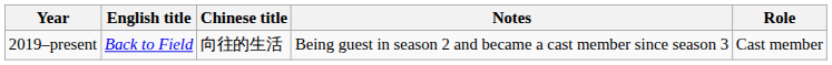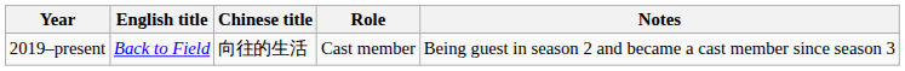 <table class="wikitable sortable">
 <tr>
 <th>Year</th>
 <th>English title</th>
 <th>Chinese title</th>
+<th>Role</th>
 <th class="unsortable">Notes</th>
-<th>Role</th>
 </tr>
 <tr>
 <td>2019–present</td>
 <td><em><a href='#'>Back to Field</a></em></td>
 <td>向往的生活</td>
+<td>Cast member</td>
 <td>Being guest in season 2 and became a cast member since season 3</td>
-<td>Cast member</td>
 </tr>
 </table>
